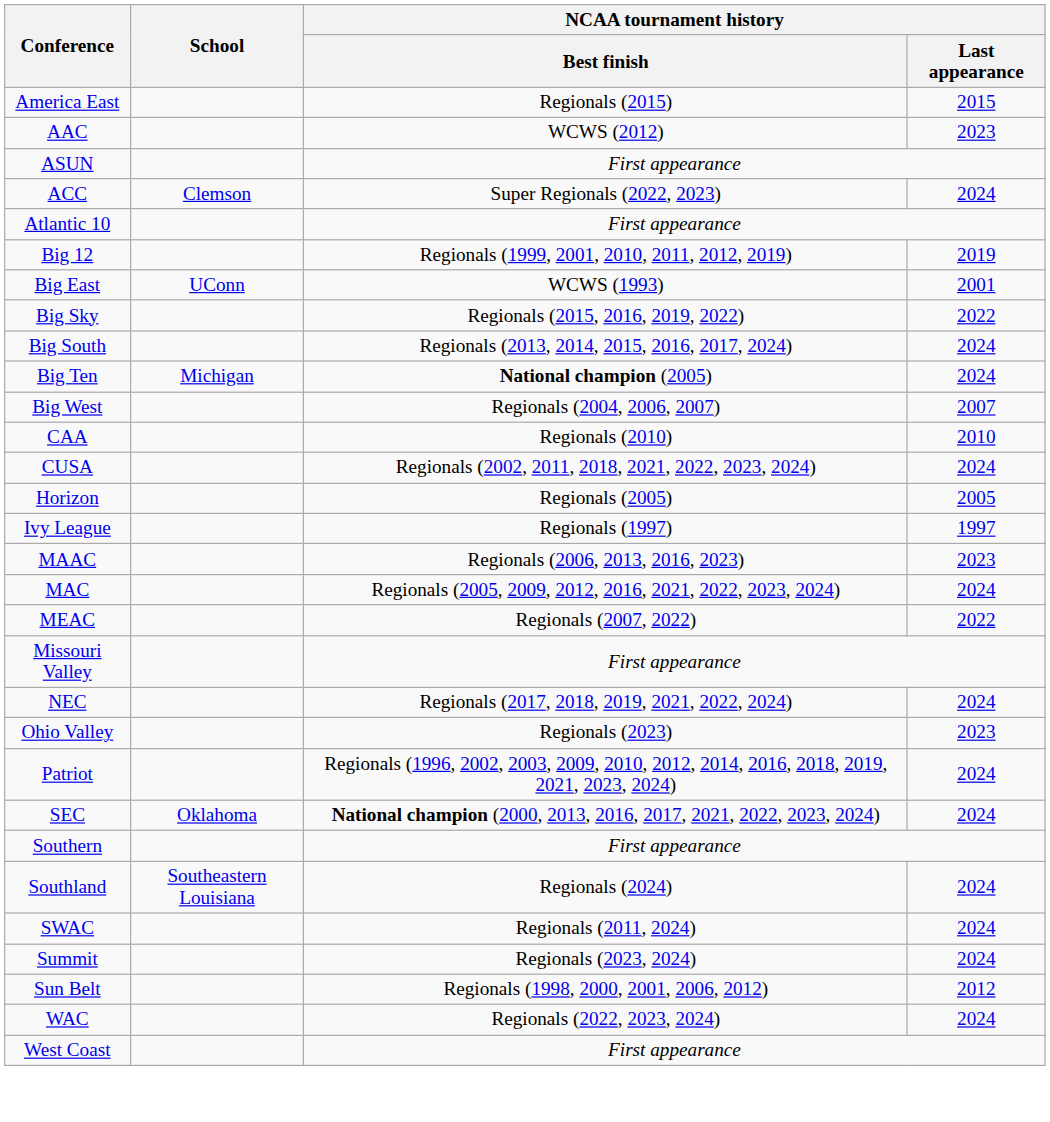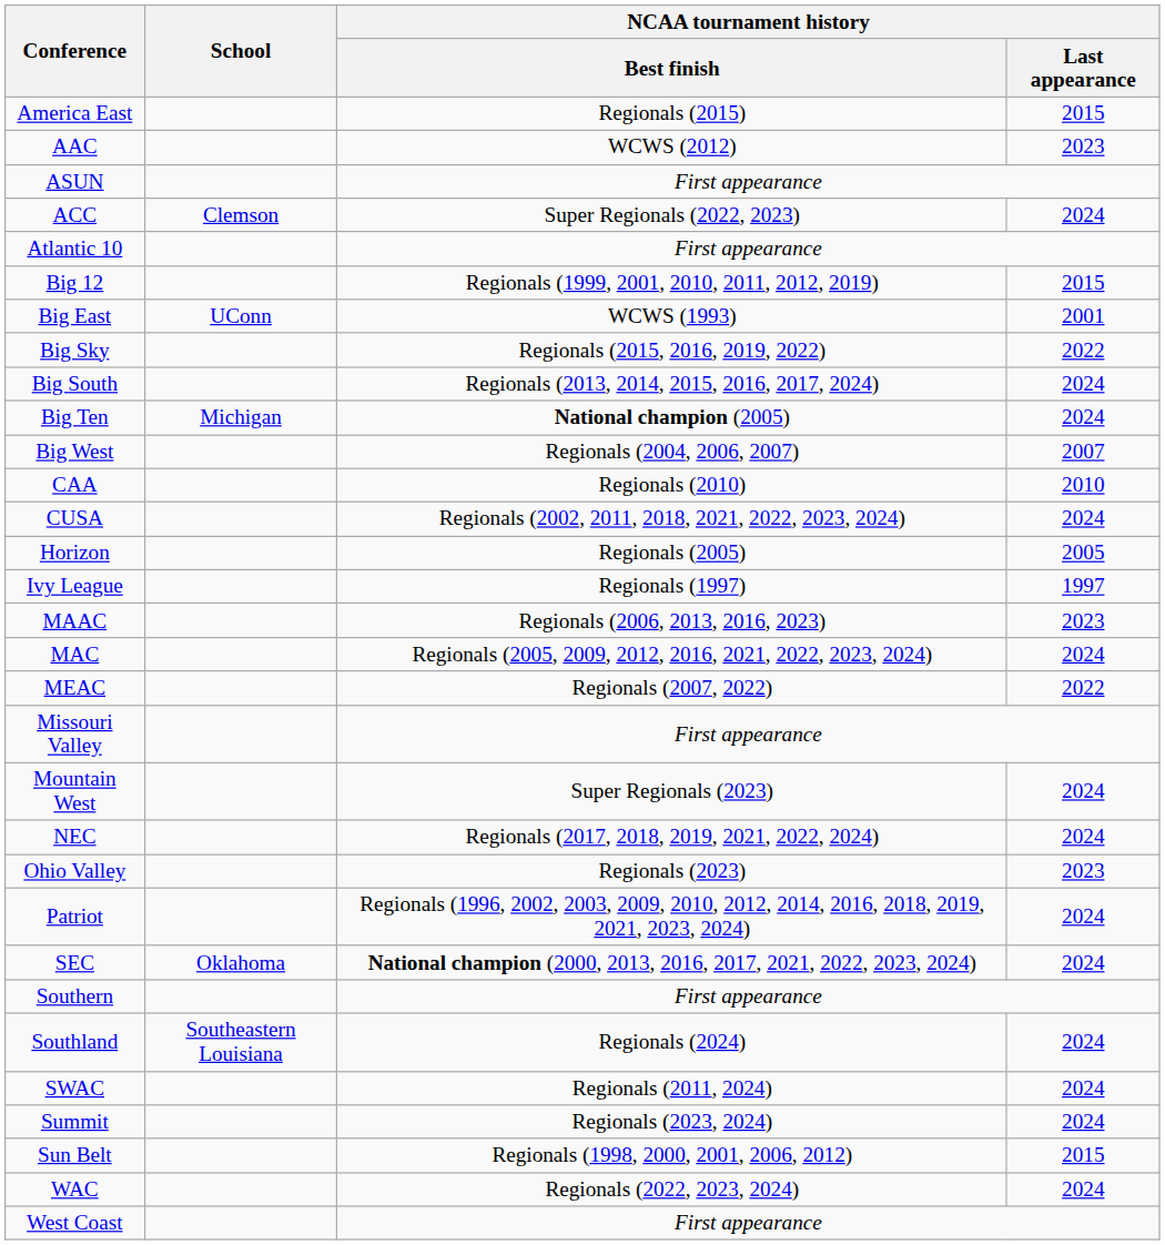 <table class="wikitable sortable">
 <tr>
 <th rowspan=2>Conference</th>
 <th rowspan=2>School</th>
 <th colspan=2>NCAA tournament history</th>
 </tr>
 <tr>
 <th>Best finish</th>
 <th>Last appearance</th>
 </tr>
 <tr align=center>
 <td><a href='#'>America East</a></td>
 <td></td>
 <td>Regionals (<a href='#'>2015</a>)</td>
 <td><a href='#'>2015</a></td>
 </tr>
 <tr align=center>
 <td><a href='#'>AAC</a></td>
 <td></td>
 <td>WCWS (<a href='#'>2012</a>)</td>
 <td><a href='#'>2023</a></td>
 </tr>
 <tr align=center>
 <td><a href='#'>ASUN</a></td>
 <td></td>
 <td colspan=2><em>First appearance</em></td>
 </tr>
 <tr align=center>
 <td><a href='#'>ACC</a></td>
 <td><a href='#'>Clemson</a></td>
 <td>Super Regionals (<a href='#'>2022</a>, <a href='#'>2023</a>)</td>
 <td><a href='#'>2024</a></td>
 </tr>
 <tr align=center>
 <td><a href='#'>Atlantic 10</a></td>
 <td></td>
 <td colspan=2><em>First appearance</em></td>
 </tr>
 <tr align=center>
 <td><a href='#'>Big 12</a></td>
 <td></td>
 <td>Regionals (<a href='#'>1999</a>, <a href='#'>2001</a>, <a href='#'>2010</a>, <a href='#'>2011</a>, <a href='#'>2012</a>, <a href='#'>2019</a>)</td>
-<td><a href='#'>2019</a></td>
+<td><a href='#'>2015</a></td>
 </tr>
 <tr align=center>
 <td><a href='#'>Big East</a></td>
 <td><a href='#'>UConn</a></td>
 <td>WCWS (<a href='#'>1993</a>)</td>
 <td><a href='#'>2001</a></td>
 </tr>
 <tr align=center>
 <td><a href='#'>Big Sky</a></td>
 <td></td>
 <td>Regionals (<a href='#'>2015</a>, <a href='#'>2016</a>, <a href='#'>2019</a>, <a href='#'>2022</a>)</td>
 <td><a href='#'>2022</a></td>
 </tr>
 <tr align=center>
 <td><a href='#'>Big South</a></td>
 <td></td>
 <td>Regionals (<a href='#'>2013</a>, <a href='#'>2014</a>, <a href='#'>2015</a>, <a href='#'>2016</a>, <a href='#'>2017</a>, <a href='#'>2024</a>)</td>
 <td><a href='#'>2024</a></td>
 </tr>
 <tr align=center>
 <td><a href='#'>Big Ten</a></td>
 <td><a href='#'>Michigan</a></td>
 <td><strong>National champion</strong> (<a href='#'>2005</a>)</td>
 <td><a href='#'>2024</a></td>
 </tr>
 <tr align=center>
 <td><a href='#'>Big West</a></td>
 <td></td>
 <td>Regionals (<a href='#'>2004</a>, <a href='#'>2006</a>, <a href='#'>2007</a>)</td>
 <td><a href='#'>2007</a></td>
 </tr>
 <tr align=center>
 <td><a href='#'>CAA</a></td>
 <td></td>
 <td>Regionals (<a href='#'>2010</a>)</td>
 <td><a href='#'>2010</a></td>
 </tr>
 <tr align=center>
 <td><a href='#'>CUSA</a></td>
 <td></td>
 <td>Regionals (<a href='#'>2002</a>, <a href='#'>2011</a>, <a href='#'>2018</a>, <a href='#'>2021</a>, <a href='#'>2022</a>, <a href='#'>2023</a>, <a href='#'>2024</a>)</td>
 <td><a href='#'>2024</a></td>
 </tr>
 <tr align=center>
 <td><a href='#'>Horizon</a></td>
 <td></td>
 <td>Regionals (<a href='#'>2005</a>)</td>
 <td><a href='#'>2005</a></td>
 </tr>
 <tr align=center>
 <td><a href='#'>Ivy League</a></td>
 <td></td>
 <td>Regionals (<a href='#'>1997</a>)</td>
 <td><a href='#'>1997</a></td>
 </tr>
 <tr align=center>
 <td><a href='#'>MAAC</a></td>
 <td></td>
 <td>Regionals (<a href='#'>2006</a>, <a href='#'>2013</a>, <a href='#'>2016</a>, <a href='#'>2023</a>)</td>
 <td><a href='#'>2023</a></td>
 </tr>
 <tr align=center>
 <td><a href='#'>MAC</a></td>
 <td></td>
 <td>Regionals (<a href='#'>2005</a>, <a href='#'>2009</a>, <a href='#'>2012</a>, <a href='#'>2016</a>, <a href='#'>2021</a>, <a href='#'>2022</a>, <a href='#'>2023</a>, <a href='#'>2024</a>)</td>
 <td><a href='#'>2024</a></td>
 </tr>
 <tr align=center>
 <td><a href='#'>MEAC</a></td>
 <td></td>
 <td>Regionals (<a href='#'>2007</a>, <a href='#'>2022</a>)</td>
 <td><a href='#'>2022</a></td>
 </tr>
 <tr align=center>
 <td><a href='#'>Missouri Valley</a></td>
 <td></td>
 <td colspan=2><em>First appearance</em></td>
 </tr>
+<tr align="center">
+<td><a href='#'>Mountain West</a></td>
+<td></td>
+<td>Super Regionals (<a href='#'>2023</a>)</td>
+<td><a href='#'>2024</a></td>
+</tr>
 <tr align=center>
 <td><a href='#'>NEC</a></td>
 <td></td>
 <td>Regionals (<a href='#'>2017</a>, <a href='#'>2018</a>, <a href='#'>2019</a>, <a href='#'>2021</a>, <a href='#'>2022</a>, <a href='#'>2024</a>)</td>
 <td><a href='#'>2024</a></td>
 </tr>
 <tr align=center>
 <td><a href='#'>Ohio Valley</a></td>
 <td></td>
 <td>Regionals (<a href='#'>2023</a>)</td>
 <td><a href='#'>2023</a></td>
 </tr>
 <tr align=center>
 <td><a href='#'>Patriot</a></td>
 <td></td>
 <td>Regionals (<a href='#'>1996</a>, <a href='#'>2002</a>, <a href='#'>2003</a>, <a href='#'>2009</a>, <a href='#'>2010</a>, <a href='#'>2012</a>, <a href='#'>2014</a>, <a href='#'>2016</a>, <a href='#'>2018</a>, <a href='#'>2019</a>, <a href='#'>2021</a>, <a href='#'>2023</a>, <a href='#'>2024</a>)</td>
 <td><a href='#'>2024</a></td>
 </tr>
 <tr align=center>
 <td><a href='#'>SEC</a></td>
 <td><a href='#'>Oklahoma</a></td>
 <td><strong>National champion</strong> (<a href='#'>2000</a>, <a href='#'>2013</a>, <a href='#'>2016</a>, <a href='#'>2017</a>, <a href='#'>2021</a>, <a href='#'>2022</a>, <a href='#'>2023</a>, <a href='#'>2024</a>)</td>
 <td><a href='#'>2024</a></td>
 </tr>
 <tr align=center>
 <td><a href='#'>Southern</a></td>
 <td></td>
 <td colspan=2><em>First appearance</em></td>
 </tr>
 <tr align=center>
 <td><a href='#'>Southland</a></td>
 <td><a href='#'>Southeastern Louisiana</a></td>
 <td>Regionals (<a href='#'>2024</a>)</td>
 <td><a href='#'>2024</a></td>
 </tr>
 <tr align=center>
 <td><a href='#'>SWAC</a></td>
 <td></td>
 <td>Regionals (<a href='#'>2011</a>, <a href='#'>2024</a>)</td>
 <td><a href='#'>2024</a></td>
 </tr>
 <tr align=center>
 <td><a href='#'>Summit</a></td>
 <td></td>
 <td>Regionals (<a href='#'>2023</a>, <a href='#'>2024</a>)</td>
 <td><a href='#'>2024</a></td>
 </tr>
 <tr align=center>
 <td><a href='#'>Sun Belt</a></td>
 <td></td>
 <td>Regionals (<a href='#'>1998</a>, <a href='#'>2000</a>, <a href='#'>2001</a>, <a href='#'>2006</a>, <a href='#'>2012</a>)</td>
-<td><a href='#'>2012</a></td>
+<td><a href='#'>2015</a></td>
 </tr>
 <tr align=center>
 <td><a href='#'>WAC</a></td>
 <td></td>
 <td>Regionals (<a href='#'>2022</a>, <a href='#'>2023</a>, <a href='#'>2024</a>)</td>
 <td><a href='#'>2024</a></td>
 </tr>
 <tr align=center>
 <td><a href='#'>West Coast</a></td>
 <td></td>
 <td colspan=2><em>First appearance</em></td>
 </tr>
 </table>
